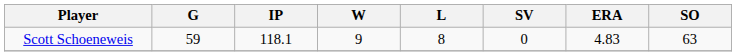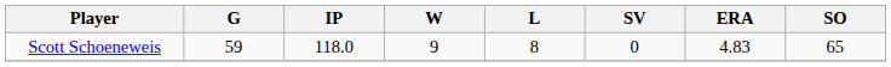 <table class="wikitable sortable">
 <tr>
 <th width="16%" bgcolor="#ddddff">Player</th>
 <th width="9%" bgcolor="#ddddff">G</th>
 <th width="9%" bgcolor="#ddddff">IP</th>
 <th width="9%" bgcolor="#ddddff">W</th>
 <th width="9%" bgcolor="#ddddff">L</th>
 <th width="9%" bgcolor="#ddddff">SV</th>
 <th width="9%" bgcolor="#ddddff">ERA</th>
 <th width="9%" bgcolor="#ddddff">SO</th>
 </tr>
 <tr align="center">
 <td><a href='#'>Scott Schoeneweis</a></td>
 <td>59</td>
-<td>118.1</td>
+<td>118.0</td>
 <td>9</td>
 <td>8</td>
 <td>0</td>
 <td>4.83</td>
-<td>63</td>
+<td>65</td>
 </tr>
 <tr align="center">
 </tr>
 </table>
